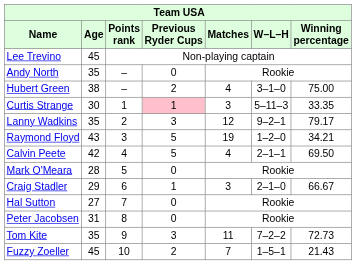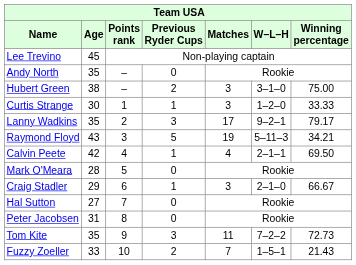 <table border="1" cellpadding="3" style="border-collapse: collapse;text-align:center">
 <tr style="background:#dfd;">
 <td colspan="7"> <strong>Team USA</strong></td>
 </tr>
 <tr style="background:#dfd;">
 <th>Name</th>
 <th>Age</th>
 <th>Points<br>rank</th>
 <th>Previous<br>Ryder Cups</th>
 <th>Matches</th>
 <th>W–L–H</th>
 <th>Winning<br>percentage</th>
 </tr>
 <tr>
 <td align=left><a href='#'>Lee Trevino</a></td>
 <td>45</td>
 <td colspan="5">Non-playing captain</td>
 </tr>
 <tr>
 <td align=left><a href='#'>Andy North</a></td>
 <td>35</td>
 <td>–</td>
 <td>0</td>
 <td colspan="3">Rookie</td>
 </tr>
 <tr>
 <td align=left><a href='#'>Hubert Green</a></td>
 <td>38</td>
 <td>–</td>
 <td>2</td>
-<td>4</td>
+<td>3</td>
 <td>3–1–0</td>
 <td>75.00</td>
 </tr>
 <tr>
 <td align=left><a href='#'>Curtis Strange</a></td>
 <td>30</td>
 <td>1</td>
-<td style="background: pink;">1</td>
+<td>1</td>
 <td>3</td>
-<td>5–11–3</td>
-<td>33.35</td>
+<td>1–2–0</td>
+<td>33.33</td>
 </tr>
 <tr>
 <td align=left><a href='#'>Lanny Wadkins</a></td>
 <td>35</td>
 <td>2</td>
 <td>3</td>
-<td>12</td>
+<td>17</td>
 <td>9–2–1</td>
 <td>79.17</td>
 </tr>
 <tr>
 <td align=left><a href='#'>Raymond Floyd</a></td>
 <td>43</td>
 <td>3</td>
 <td>5</td>
 <td>19</td>
-<td>1–2–0</td>
+<td>5–11–3</td>
 <td>34.21</td>
 </tr>
 <tr>
 <td align=left><a href='#'>Calvin Peete</a></td>
 <td>42</td>
 <td>4</td>
-<td>5</td>
+<td>1</td>
 <td>4</td>
 <td>2–1–1</td>
 <td>69.50</td>
 </tr>
 <tr>
 <td align=left><a href='#'>Mark O'Meara</a></td>
 <td>28</td>
 <td>5</td>
 <td>0</td>
 <td colspan="3">Rookie</td>
 </tr>
 <tr>
 <td align=left><a href='#'>Craig Stadler</a></td>
 <td>29</td>
 <td>6</td>
 <td>1</td>
 <td>3</td>
 <td>2–1–0</td>
 <td>66.67</td>
 </tr>
 <tr>
 <td align=left><a href='#'>Hal Sutton</a></td>
 <td>27</td>
 <td>7</td>
 <td>0</td>
 <td colspan="3">Rookie</td>
 </tr>
 <tr>
 <td align=left><a href='#'>Peter Jacobsen</a></td>
 <td>31</td>
 <td>8</td>
 <td>0</td>
 <td colspan="3">Rookie</td>
 </tr>
 <tr>
 <td align=left><a href='#'>Tom Kite</a></td>
 <td>35</td>
 <td>9</td>
 <td>3</td>
 <td>11</td>
 <td>7–2–2</td>
 <td>72.73</td>
 </tr>
 <tr>
 <td align=left><a href='#'>Fuzzy Zoeller</a></td>
-<td>45</td>
+<td>33</td>
 <td>10</td>
 <td>2</td>
 <td>7</td>
 <td>1–5–1</td>
 <td>21.43</td>
 </tr>
 </table>
